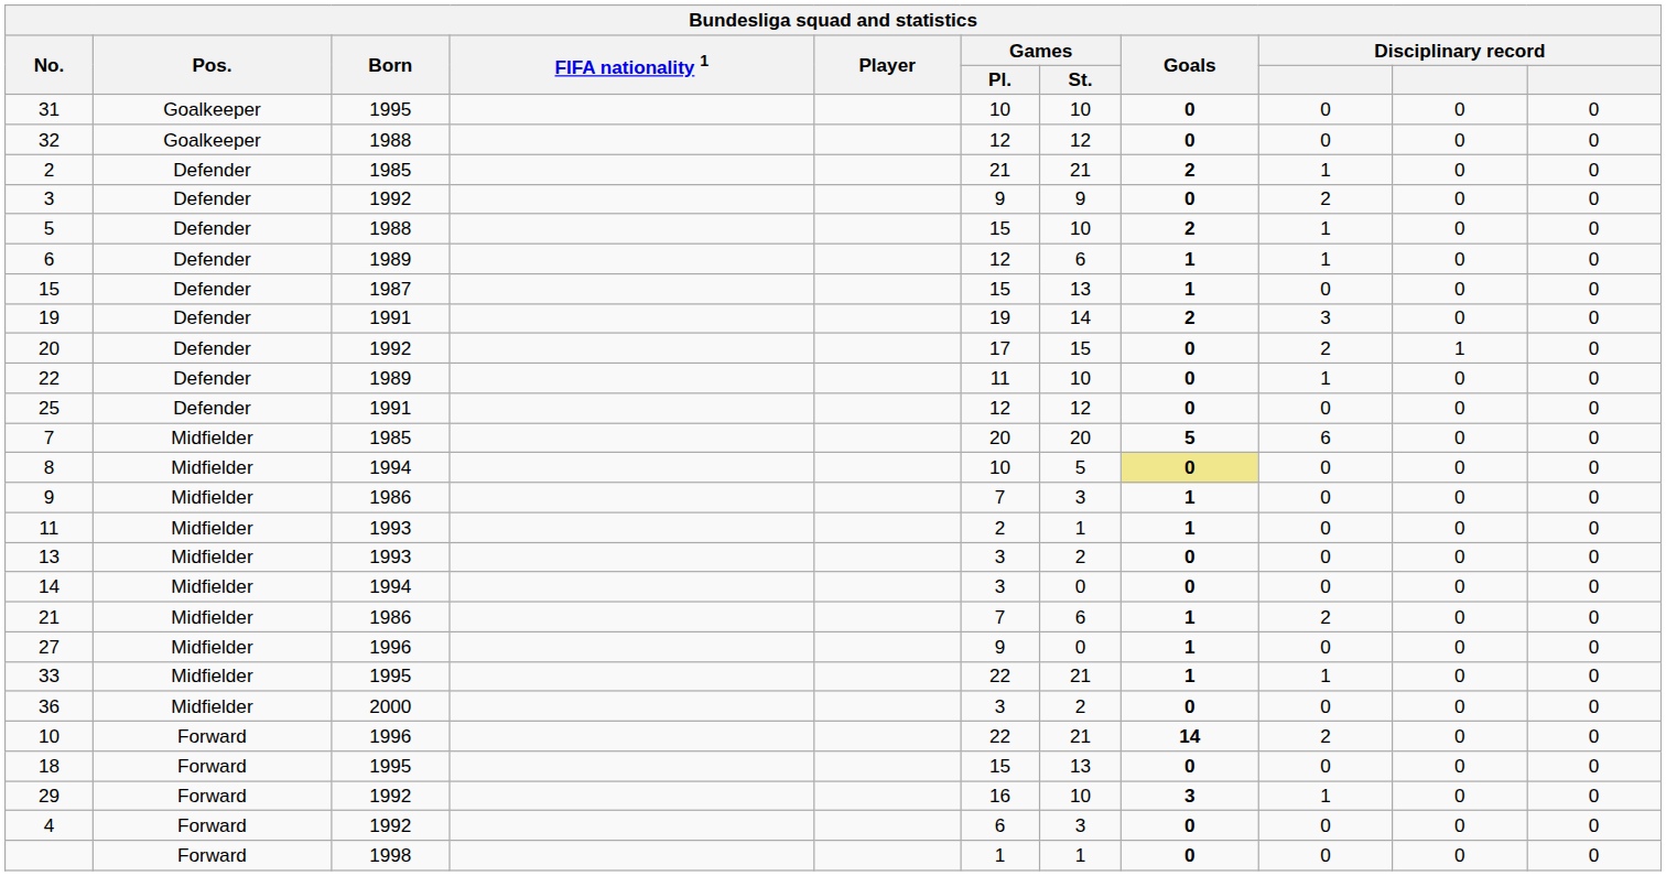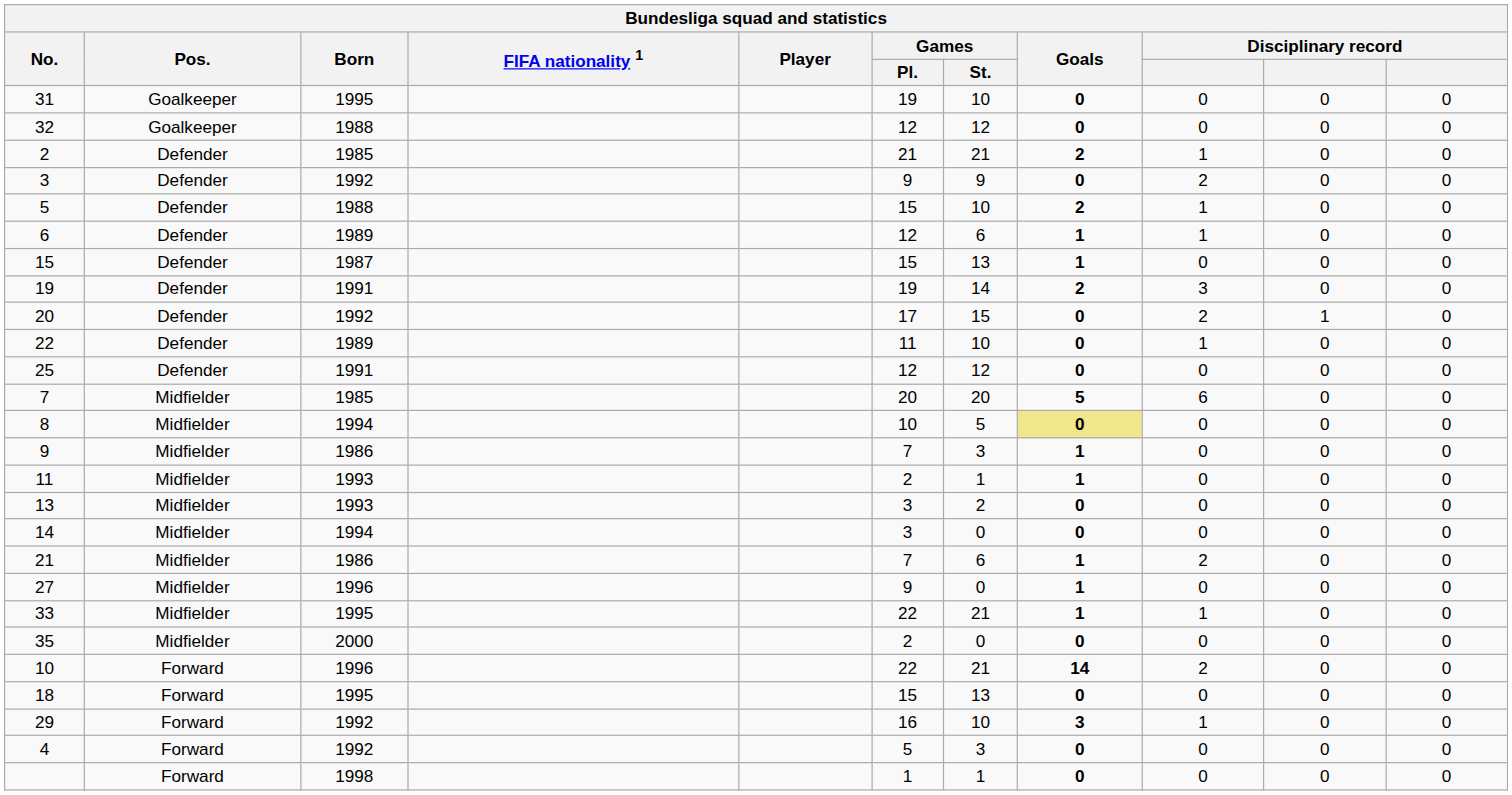 <table class="wikitable sortable collapsible" style="font-size: 90%; width: 100%;">
 <tr>
 <th colspan=11>Bundesliga squad and statistics</th>
 </tr>
 <tr>
 <th rowspan=2>No.</th>
 <th rowspan=2>Pos.</th>
 <th rowspan=2>Born</th>
 <th rowspan=2><a href='#'>FIFA nationality</a> <sup>1</sup></th>
 <th rowspan=2>Player</th>
 <th colspan=2>Games</th>
 <th rowspan=2>Goals</th>
 <th colspan=3>Disciplinary record</th>
 </tr>
 <tr>
 <th>Pl.</th>
 <th>St.</th>
 <th></th>
 <th></th>
 <th></th>
 </tr>
 <tr align=center>
 <td>31</td>
 <td>Goalkeeper</td>
 <td>1995</td>
 <td align=left><strong></strong></td>
 <td align=left><strong></strong></td>
-<td>10</td>
+<td>19</td>
 <td>10</td>
 <td><strong>0</strong></td>
 <td>0</td>
 <td>0</td>
 <td>0</td>
 </tr>
 <tr align=center>
 <td>32</td>
 <td>Goalkeeper</td>
 <td>1988</td>
 <td align=left><strong></strong></td>
 <td align=left><strong></strong></td>
 <td>12</td>
 <td>12</td>
 <td><strong>0</strong></td>
 <td>0</td>
 <td>0</td>
 <td>0</td>
 </tr>
 <tr align=center>
 <td>2</td>
 <td>Defender</td>
 <td>1985</td>
 <td align=left><strong></strong></td>
 <td align=left><strong></strong></td>
 <td>21</td>
 <td>21</td>
 <td><strong>2</strong></td>
 <td>1</td>
 <td>0</td>
 <td>0</td>
 </tr>
 <tr align=center>
 <td>3</td>
 <td>Defender</td>
 <td>1992</td>
 <td align=left><strong></strong></td>
 <td align=left><strong></strong></td>
 <td>9</td>
 <td>9</td>
 <td><strong>0</strong></td>
 <td>2</td>
 <td>0</td>
 <td>0</td>
 </tr>
 <tr align=center>
 <td>5</td>
 <td>Defender</td>
 <td>1988</td>
 <td align=left><strong></strong></td>
 <td align=left><strong></strong></td>
 <td>15</td>
 <td>10</td>
 <td><strong>2</strong></td>
 <td>1</td>
 <td>0</td>
 <td>0</td>
 </tr>
 <tr align=center>
 <td>6</td>
 <td>Defender</td>
 <td>1989</td>
 <td align=left><strong></strong></td>
 <td align=left><strong></strong></td>
 <td>12</td>
 <td>6</td>
 <td><strong>1</strong></td>
 <td>1</td>
 <td>0</td>
 <td>0</td>
 </tr>
 <tr align=center>
 <td>15</td>
 <td>Defender</td>
 <td>1987</td>
 <td align=left><strong></strong></td>
 <td align=left><strong></strong></td>
 <td>15</td>
 <td>13</td>
 <td><strong>1</strong></td>
 <td>0</td>
 <td>0</td>
 <td>0</td>
 </tr>
 <tr align=center>
 <td>19</td>
 <td>Defender</td>
 <td>1991</td>
 <td align=left><strong></strong></td>
 <td align=left><strong></strong></td>
 <td>19</td>
 <td>14</td>
 <td><strong>2</strong></td>
 <td>3</td>
 <td>0</td>
 <td>0</td>
 </tr>
 <tr align=center>
 <td>20</td>
 <td>Defender</td>
 <td>1992</td>
 <td align=left><strong></strong></td>
 <td align=left><strong></strong></td>
 <td>17</td>
 <td>15</td>
 <td><strong>0</strong></td>
 <td>2</td>
 <td>1</td>
 <td>0</td>
 </tr>
 <tr align=center>
 <td>22</td>
 <td>Defender</td>
 <td>1989</td>
 <td align=left><strong></strong></td>
 <td align=left><strong></strong></td>
 <td>11</td>
 <td>10</td>
 <td><strong>0</strong></td>
 <td>1</td>
 <td>0</td>
 <td>0</td>
 </tr>
 <tr align=center>
 <td>25</td>
 <td>Defender</td>
 <td>1991</td>
 <td align=left><strong></strong></td>
 <td align=left><strong></strong></td>
 <td>12</td>
 <td>12</td>
 <td><strong>0</strong></td>
 <td>0</td>
 <td>0</td>
 <td>0</td>
 </tr>
 <tr align=center>
 <td>7</td>
 <td>Midfielder</td>
 <td>1985</td>
 <td align=left><strong></strong></td>
 <td align=left><strong></strong></td>
 <td>20</td>
 <td>20</td>
 <td><strong>5</strong></td>
 <td>6</td>
 <td>0</td>
 <td>0</td>
 </tr>
 <tr align=center>
 <td>8</td>
 <td>Midfielder</td>
 <td>1994</td>
 <td align=left><strong></strong></td>
 <td align=left><strong></strong></td>
 <td>10</td>
 <td>5</td>
 <td style="background: khaki;"><strong>0</strong></td>
 <td>0</td>
 <td>0</td>
 <td>0</td>
 </tr>
 <tr align=center>
 <td>9</td>
 <td>Midfielder</td>
 <td>1986</td>
 <td align=left><strong></strong></td>
 <td align=left><strong></strong></td>
 <td>7</td>
 <td>3</td>
 <td><strong>1</strong></td>
 <td>0</td>
 <td>0</td>
 <td>0</td>
 </tr>
 <tr align=center>
 <td>11</td>
 <td>Midfielder</td>
 <td>1993</td>
 <td align=left><strong></strong></td>
 <td align=left><strong></strong></td>
 <td>2</td>
 <td>1</td>
 <td><strong>1</strong></td>
 <td>0</td>
 <td>0</td>
 <td>0</td>
 </tr>
 <tr align=center>
 <td>13</td>
 <td>Midfielder</td>
 <td>1993</td>
 <td align=left><strong></strong></td>
 <td align=left><strong></strong></td>
 <td>3</td>
 <td>2</td>
 <td><strong>0</strong></td>
 <td>0</td>
 <td>0</td>
 <td>0</td>
 </tr>
 <tr align=center>
 <td>14</td>
 <td>Midfielder</td>
 <td>1994</td>
 <td align=left></td>
 <td align=left><strong></strong></td>
 <td>3</td>
 <td>0</td>
 <td><strong>0</strong></td>
 <td>0</td>
 <td>0</td>
 <td>0</td>
 </tr>
 <tr align=center>
 <td>21</td>
 <td>Midfielder</td>
 <td>1986</td>
 <td align=left><strong></strong></td>
 <td align=left><strong></strong></td>
 <td>7</td>
 <td>6</td>
 <td><strong>1</strong></td>
 <td>2</td>
 <td>0</td>
 <td>0</td>
 </tr>
 <tr align=center>
 <td>27</td>
 <td>Midfielder</td>
 <td>1996</td>
 <td align=left></td>
 <td align=left><strong></strong></td>
 <td>9</td>
 <td>0</td>
 <td><strong>1</strong></td>
 <td>0</td>
 <td>0</td>
 <td>0</td>
 </tr>
 <tr align=center>
 <td>33</td>
 <td>Midfielder</td>
 <td>1995</td>
 <td align=left><strong></strong></td>
 <td align=left><strong></strong></td>
 <td>22</td>
 <td>21</td>
 <td><strong>1</strong></td>
 <td>1</td>
 <td>0</td>
 <td>0</td>
 </tr>
 <tr align=center>
-<td>36</td>
+<td>35</td>
 <td>Midfielder</td>
 <td>2000</td>
 <td align=left></td>
 <td align=left><strong></strong></td>
-<td>3</td>
 <td>2</td>
+<td>0</td>
 <td><strong>0</strong></td>
 <td>0</td>
 <td>0</td>
 <td>0</td>
 </tr>
 <tr align=center>
 <td>10</td>
 <td>Forward</td>
 <td>1996</td>
 <td align=left><strong></strong></td>
 <td align=left><strong></strong></td>
 <td>22</td>
 <td>21</td>
 <td><strong>14</strong></td>
 <td>2</td>
 <td>0</td>
 <td>0</td>
 </tr>
 <tr align=center>
 <td>18</td>
 <td>Forward</td>
 <td>1995</td>
 <td align=left><strong></strong></td>
 <td align=left><strong></strong></td>
 <td>15</td>
 <td>13</td>
 <td><strong>0</strong></td>
 <td>0</td>
 <td>0</td>
 <td>0</td>
 </tr>
 <tr align=center>
 <td>29</td>
 <td>Forward</td>
 <td>1992</td>
 <td align=left></td>
 <td align=left><strong></strong></td>
 <td>16</td>
 <td>10</td>
 <td><strong>3</strong></td>
 <td>1</td>
 <td>0</td>
 <td>0</td>
 </tr>
 <tr align=center>
 <td>4</td>
 <td>Forward</td>
 <td>1992</td>
 <td align=left><strong></strong></td>
 <td align=left><strong></strong></td>
-<td>6</td>
+<td>5</td>
 <td>3</td>
 <td><strong>0</strong></td>
 <td>0</td>
 <td>0</td>
 <td>0</td>
 </tr>
 <tr align=center>
 <td></td>
 <td>Forward</td>
 <td>1998</td>
 <td align=left><strong></strong></td>
 <td align=left><strong></strong></td>
 <td>1</td>
 <td>1</td>
 <td><strong>0</strong></td>
 <td>0</td>
 <td>0</td>
 <td>0</td>
 </tr>
 </table>
